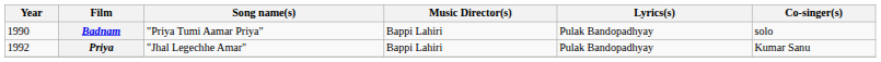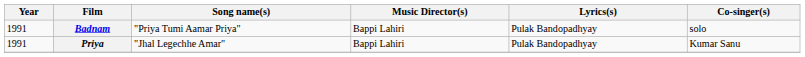 <table class="wikitable sortable" style="width:100%;">
 <tr>
 <th>Year</th>
 <th>Film</th>
 <th>Song name(s)</th>
 <th>Music Director(s)</th>
 <th>Lyrics(s)</th>
 <th>Co-singer(s)</th>
 </tr>
 <tr>
-<td>1990</td>
+<td>1991</td>
 <th><em><a href='#'>Badnam</a></em></th>
 <td>"Priya Tumi Aamar Priya"</td>
 <td>Bappi Lahiri</td>
 <td>Pulak Bandopadhyay</td>
 <td>solo</td>
 </tr>
 <tr>
-<td>1992</td>
+<td>1991</td>
 <th><em>Priya</em></th>
 <td>"Jhal Legechhe Amar"</td>
 <td>Bappi Lahiri</td>
 <td>Pulak Bandopadhyay</td>
 <td>Kumar Sanu</td>
 </tr>
 <tr>
 </tr>
 </table>
